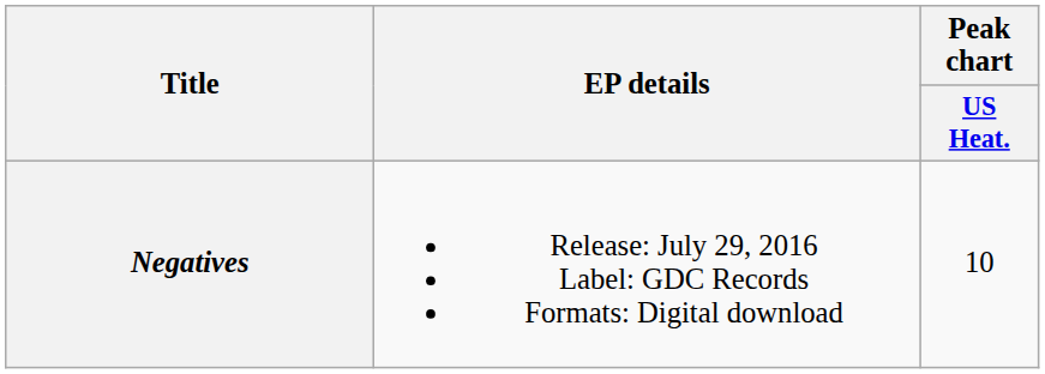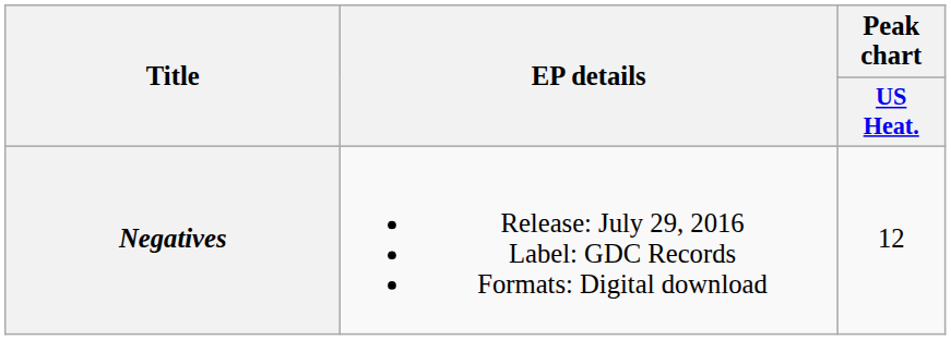 <table class="wikitable plainrowheaders" style="text-align: center">
 <tr>
 <th scope="col" rowspan="2" style="width: 12em">Title</th>
 <th scope="col" rowspan="2" style="width: 18em">EP details</th>
 <th scope="col" colspan="1">Peak<br>chart</th>
 </tr>
 <tr>
 <th scope="col" style="width:4em;font-size:90%;"><a href='#'>US<br>Heat.</a><br></th>
 </tr>
 <tr>
 <th scope="row"><em>Negatives</em></th>
 <td><br><ul><li>Release: July 29, 2016</li><li>Label: GDC Records</li><li>Formats: Digital download</li></ul></td>
-<td>10</td>
+<td>12</td>
 </tr>
 </table>
